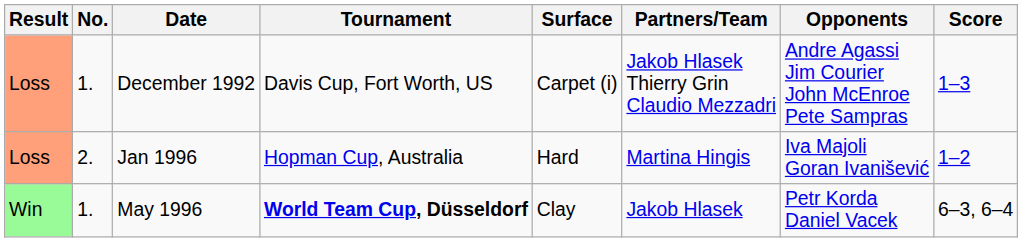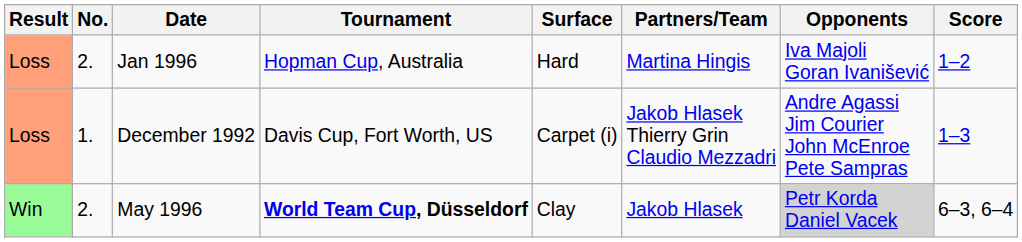 <table class="sortable wikitable">
 <tr>
 <th>Result</th>
 <th>No.</th>
 <th>Date</th>
 <th>Tournament</th>
 <th>Surface</th>
 <th>Partners/Team</th>
 <th>Opponents</th>
 <th class="unsortable">Score</th>
 </tr>
 <tr>
 <td style="background:#ffa07a;">Loss</td>
+<td>2.</td>
+<td>Jan 1996</td>
+<td><a href='#'>Hopman Cup</a>, Australia</td>
+<td>Hard</td>
+<td> <a href='#'>Martina Hingis</a></td>
+<td> <a href='#'>Iva Majoli</a><br> <a href='#'>Goran Ivanišević</a></td>
+<td><a href='#'>1–2</a></td>
+</tr>
+<tr>
+<td style="background:#ffa07a;">Loss</td>
 <td>1.</td>
 <td>December 1992</td>
 <td>Davis Cup, Fort Worth, US</td>
 <td>Carpet (i)</td>
 <td> <a href='#'>Jakob Hlasek</a><br> Thierry Grin<br> <a href='#'>Claudio Mezzadri</a></td>
 <td> <a href='#'>Andre Agassi</a><br>  <a href='#'>Jim Courier</a><br> <a href='#'>John McEnroe</a><br> <a href='#'>Pete Sampras</a></td>
 <td><a href='#'>1–3</a></td>
 </tr>
 <tr>
-<td style="background:#ffa07a;">Loss</td>
+<td style="background:#98fb98;">Win</td>
 <td>2.</td>
-<td>Jan 1996</td>
-<td><a href='#'>Hopman Cup</a>, Australia</td>
-<td>Hard</td>
-<td> <a href='#'>Martina Hingis</a></td>
-<td> <a href='#'>Iva Majoli</a><br> <a href='#'>Goran Ivanišević</a></td>
-<td><a href='#'>1–2</a></td>
-</tr>
-<tr>
-<td style="background:#98fb98;">Win</td>
-<td>1.</td>
 <td>May 1996</td>
 <td><strong><a href='#'>World Team Cup</a>, Düsseldorf</strong></td>
 <td>Clay</td>
 <td> <a href='#'>Jakob Hlasek</a></td>
-<td> <a href='#'>Petr Korda</a> <br>  <a href='#'>Daniel Vacek</a></td>
+<td style="background: lightgrey;"> <a href='#'>Petr Korda</a> <br>  <a href='#'>Daniel Vacek</a></td>
 <td>6–3, 6–4</td>
 </tr>
 </table>
